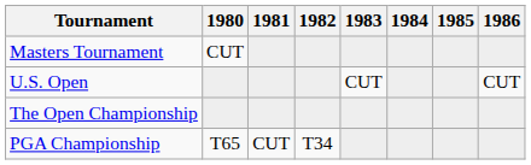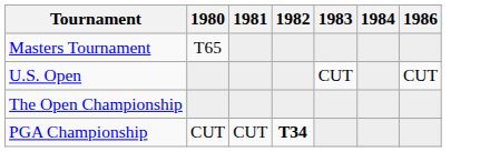 <table class="wikitable" style="font-size:95%;text-align:center;">
 <tr>
 <th>Tournament</th>
 <th>1980</th>
 <th>1981</th>
 <th>1982</th>
 <th>1983</th>
 <th>1984</th>
-<th>1985</th>
 <th>1986</th>
 </tr>
 <tr>
 <td align=left><a href='#'>Masters Tournament</a></td>
-<td>CUT</td>
-<td style="background:#eeeeee;"></td>
+<td>T65</td>
 <td style="background:#eeeeee;"></td>
 <td style="background:#eeeeee;"></td>
 <td style="background:#eeeeee;"></td>
 <td style="background:#eeeeee;"></td>
 <td style="background:#eeeeee;"></td>
 </tr>
 <tr>
 <td align=left><a href='#'>U.S. Open</a></td>
 <td style="background:#eeeeee;"></td>
 <td style="background:#eeeeee;"></td>
 <td style="background:#eeeeee;"></td>
 <td>CUT</td>
 <td style="background:#eeeeee;"></td>
-<td style="background:#eeeeee;"></td>
 <td>CUT</td>
 </tr>
 <tr>
 <td align=left><a href='#'>The Open Championship</a></td>
 <td style="background:#eeeeee;"></td>
 <td style="background:#eeeeee;"></td>
 <td style="background:#eeeeee;"></td>
 <td style="background:#eeeeee;"></td>
 <td style="background:#eeeeee;"></td>
 <td style="background:#eeeeee;"></td>
-<td style="background:#eeeeee;"></td>
 </tr>
 <tr>
 <td align=left><a href='#'>PGA Championship</a></td>
-<td>T65</td>
 <td>CUT</td>
-<td>T34</td>
-<td style="background:#eeeeee;"></td>
+<td>CUT</td>
+<td><strong>T34</strong></td>
 <td style="background:#eeeeee;"></td>
 <td style="background:#eeeeee;"></td>
 <td style="background:#eeeeee;"></td>
 </tr>
 </table>
